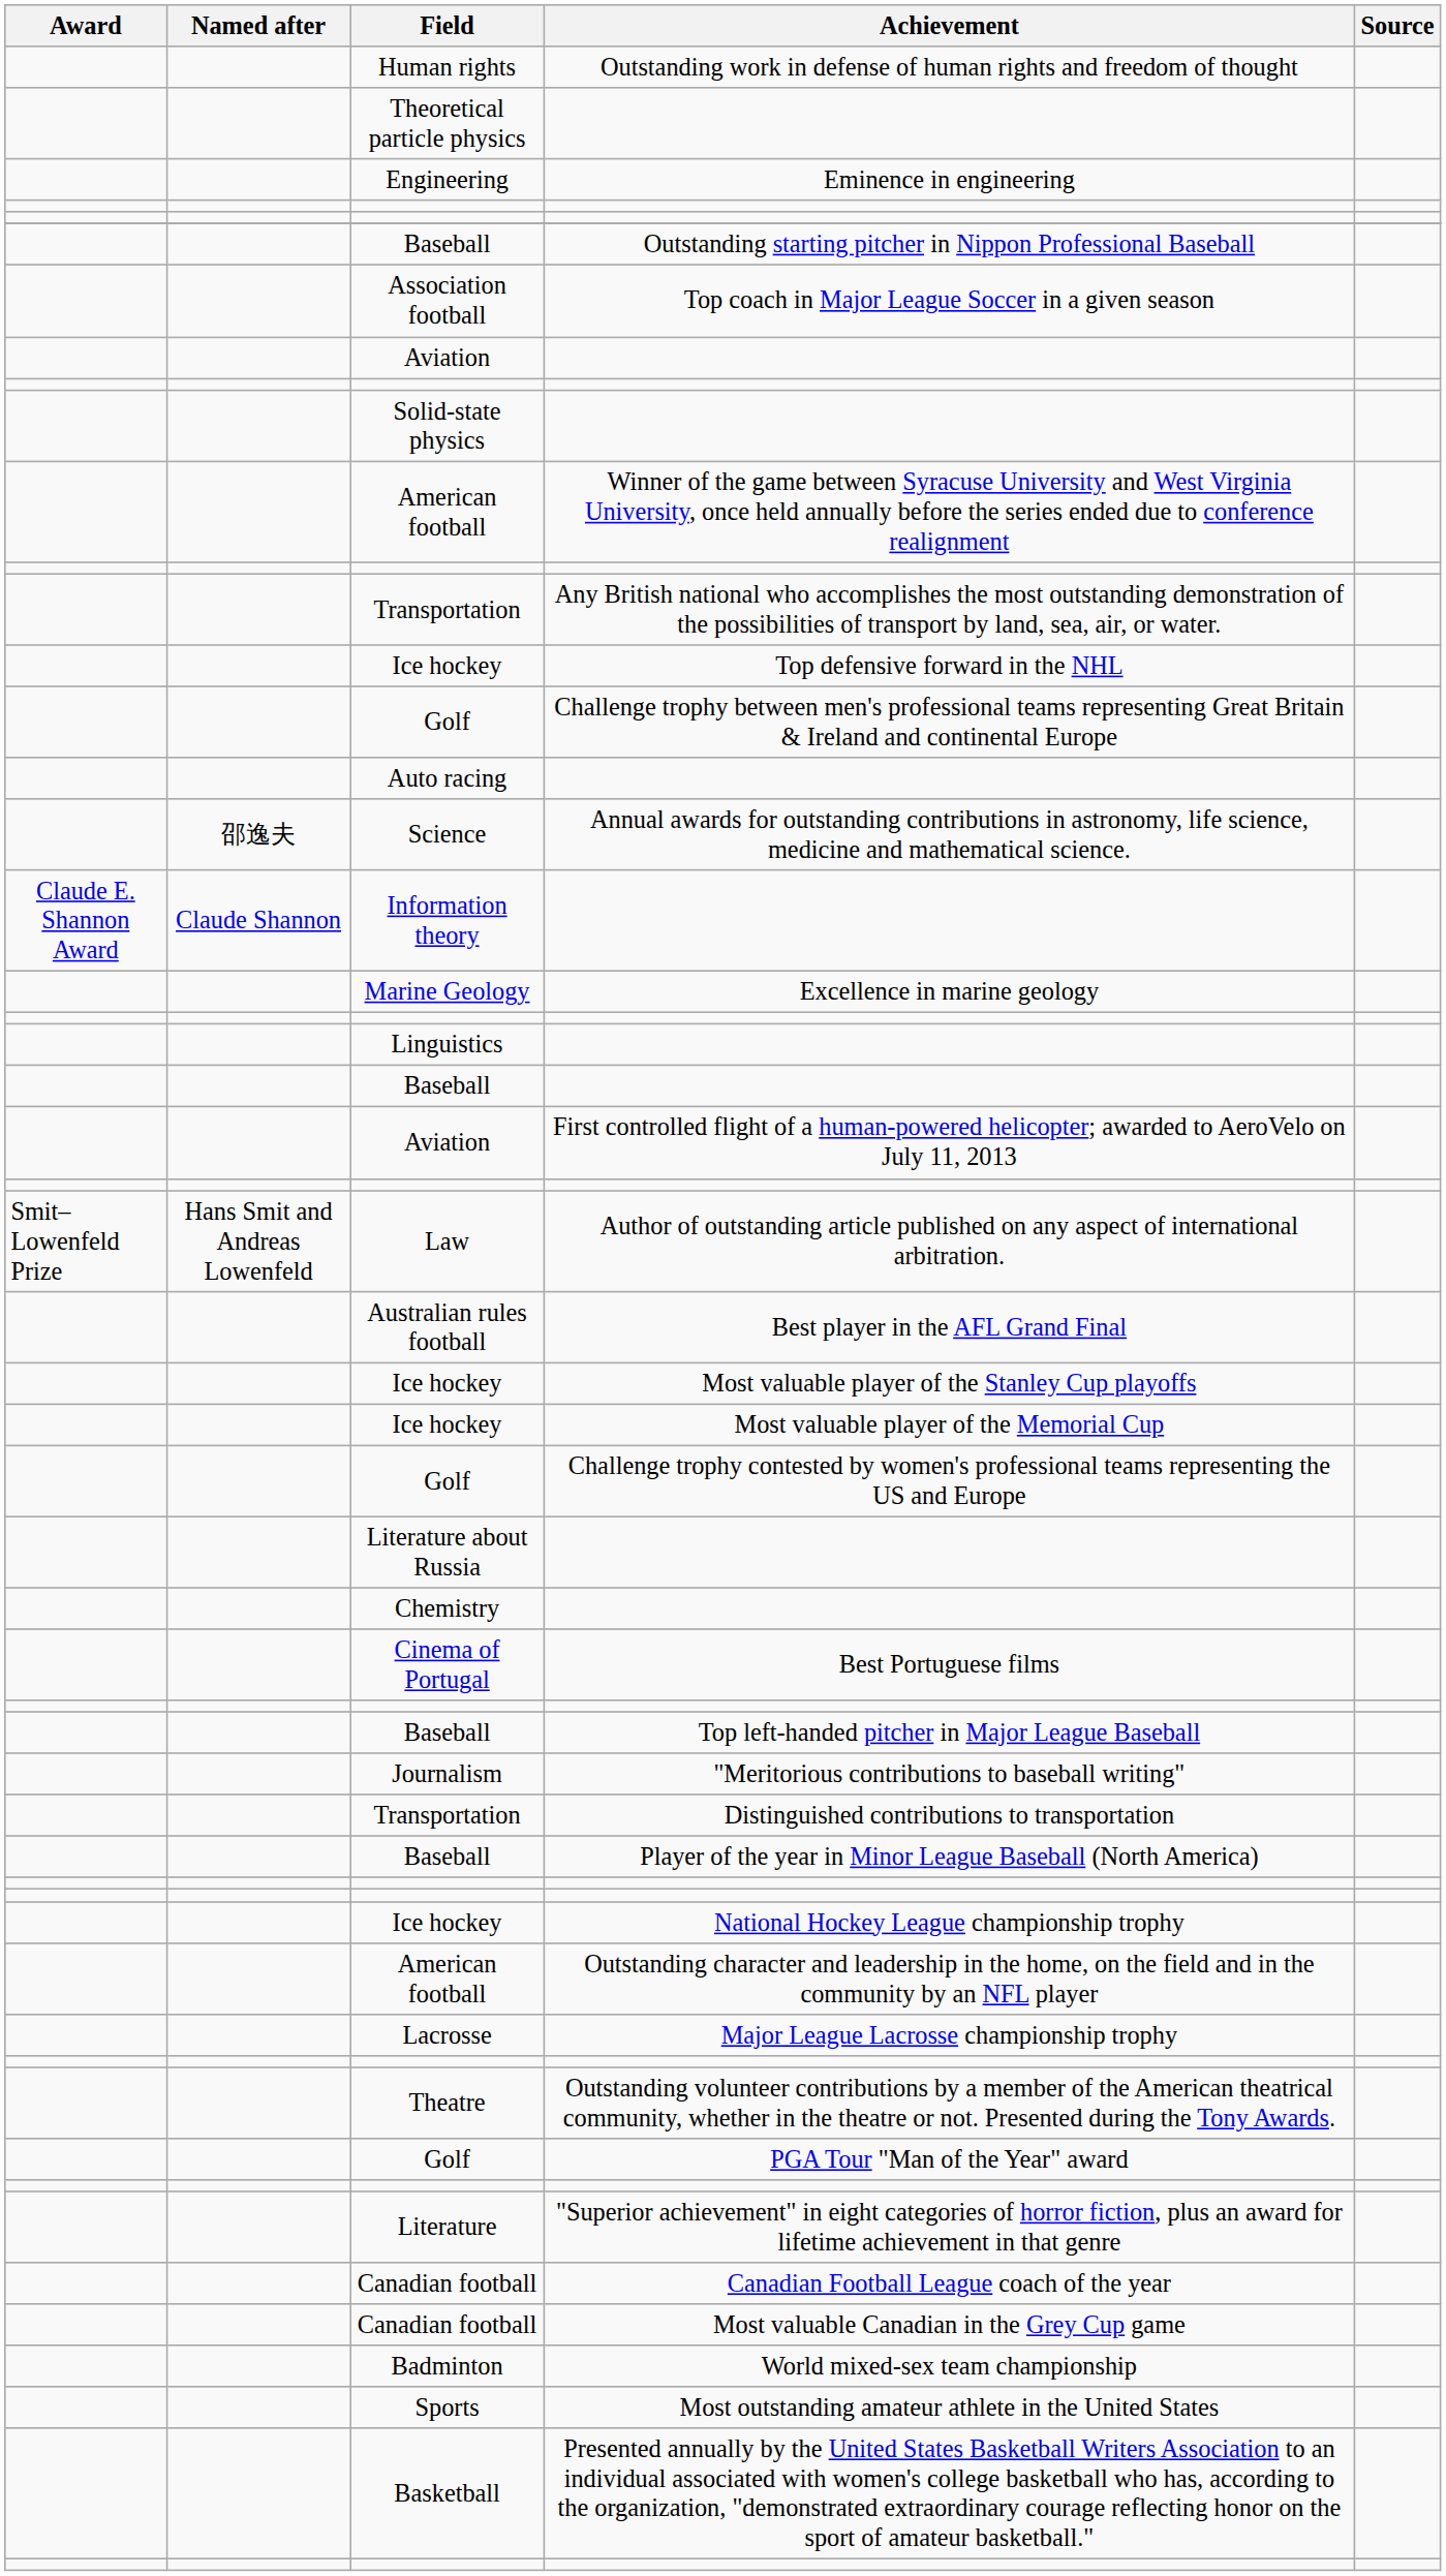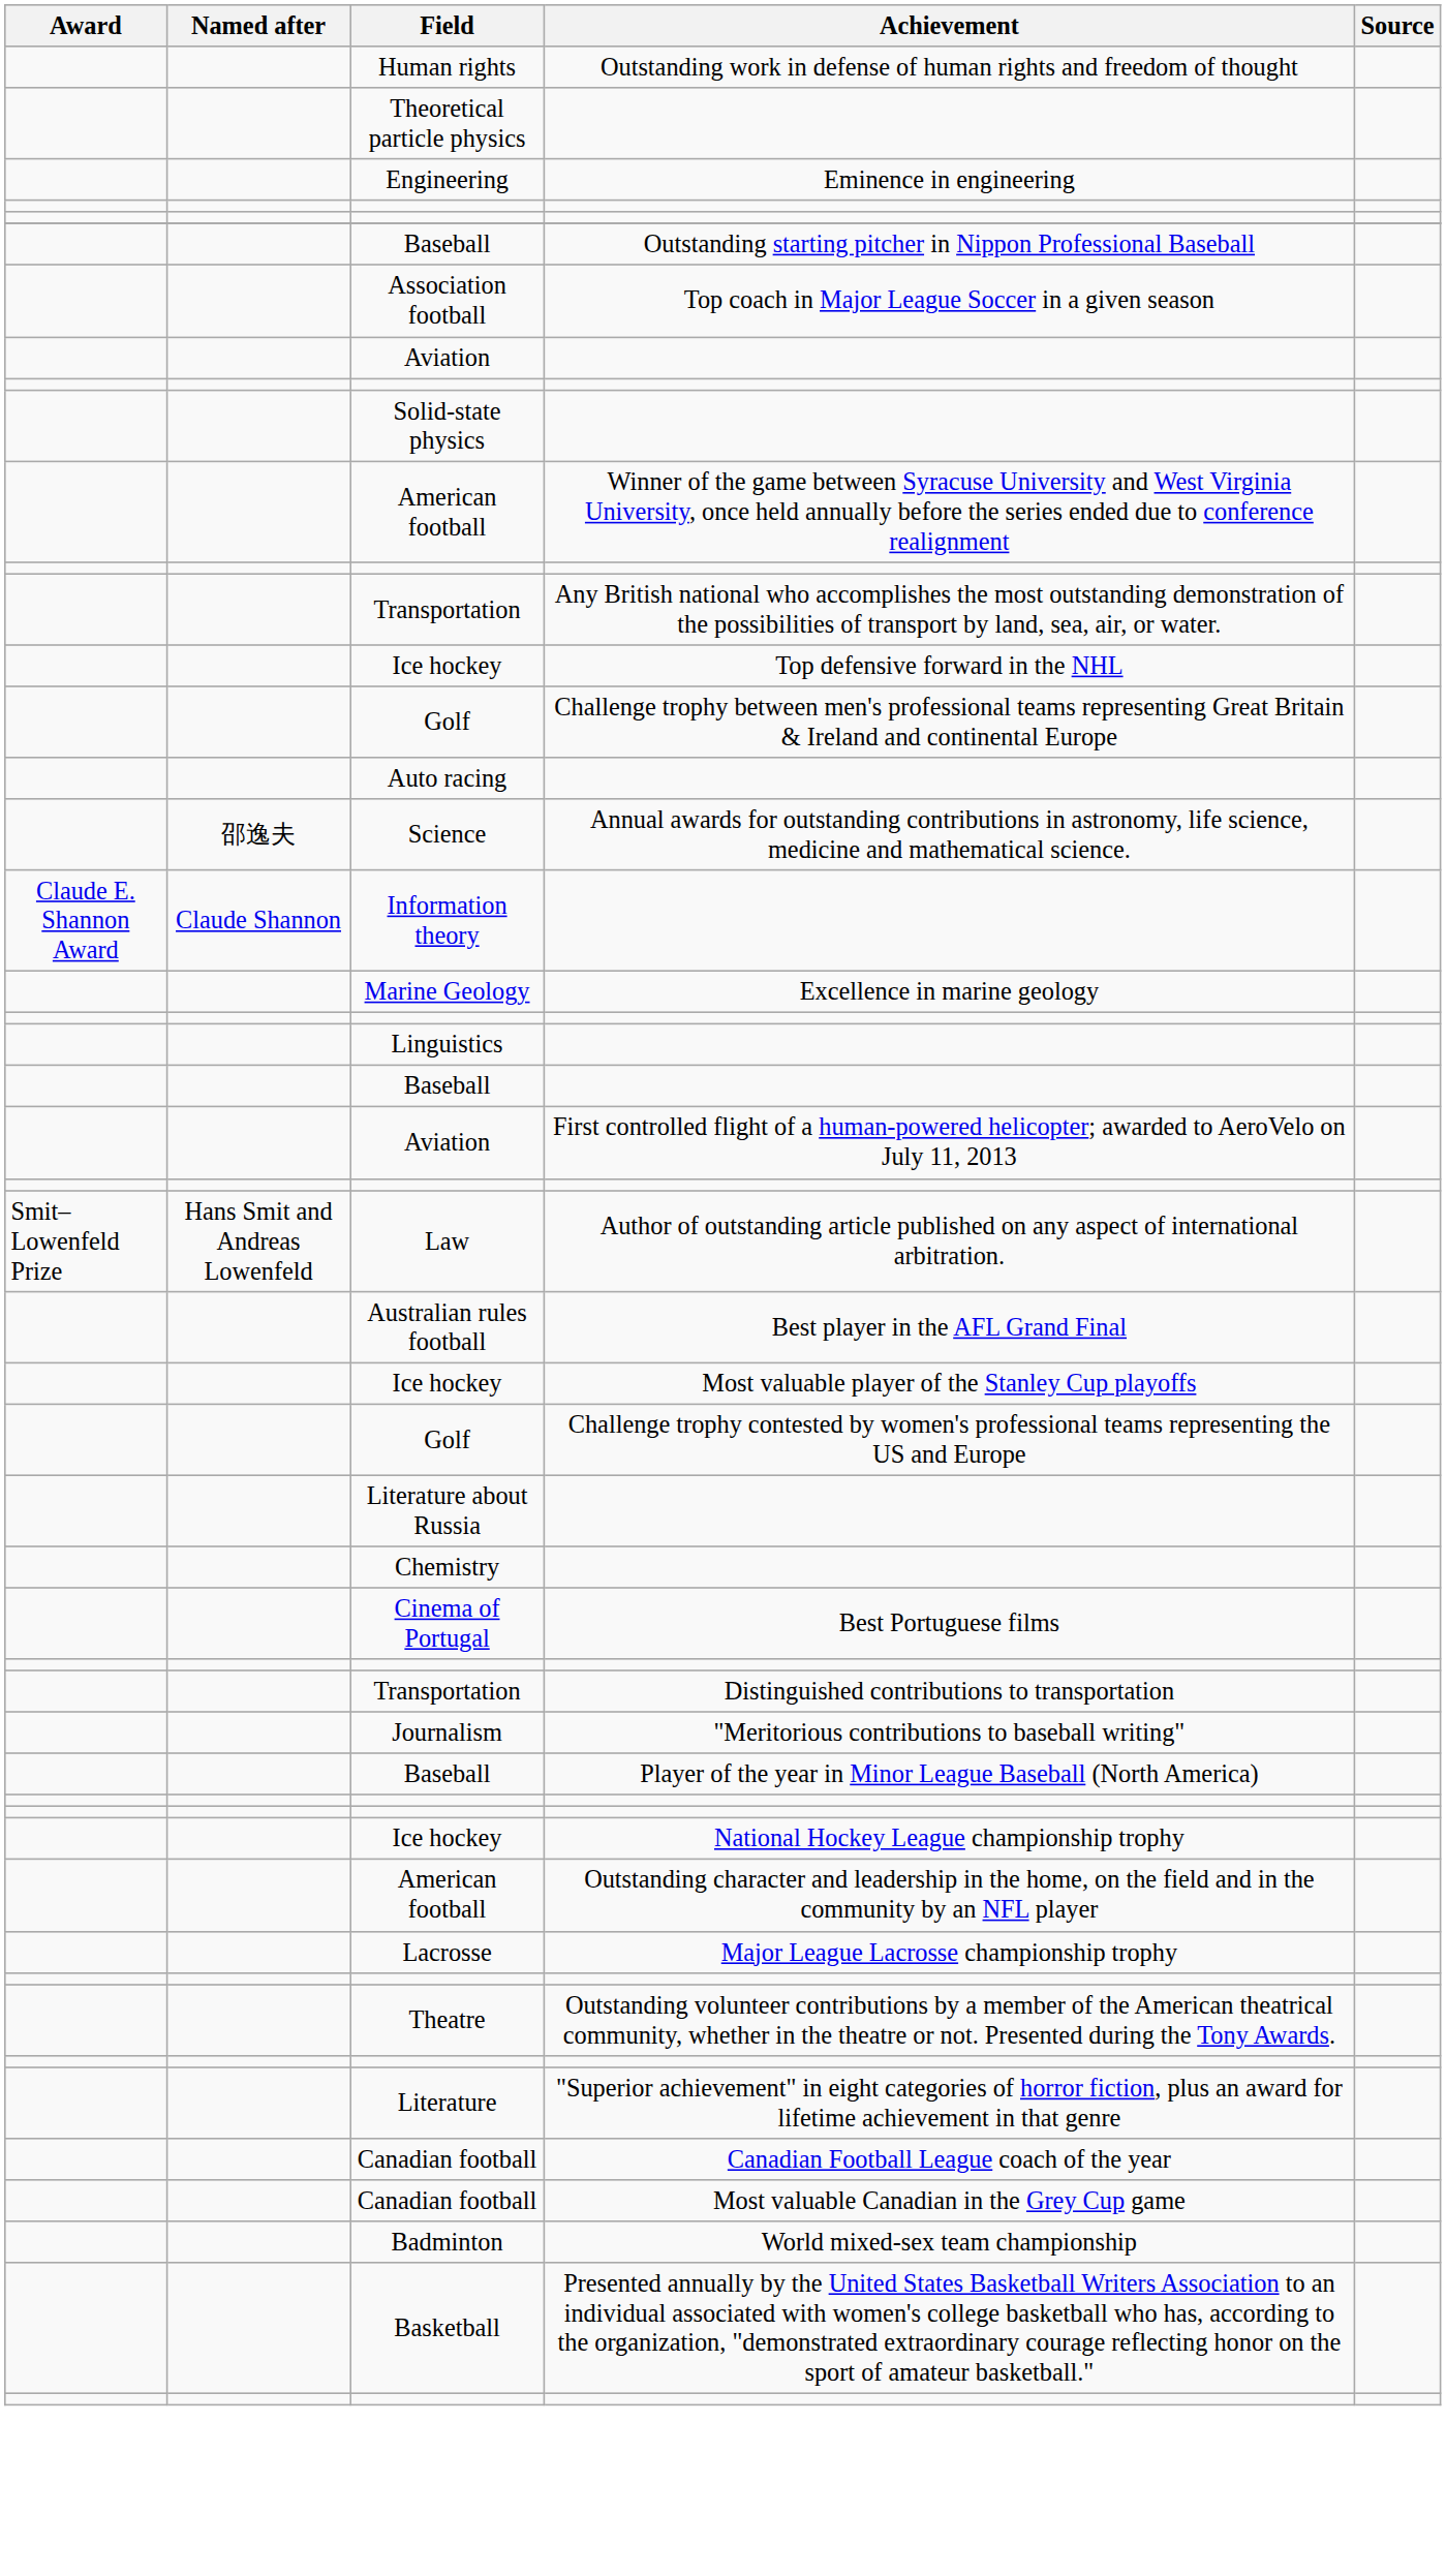 <table class="wikitable sortable" style="text-align:center; font-size:95%">
 <tr>
 <th>Award</th>
 <th>Named after</th>
 <th>Field</th>
 <th>Achievement</th>
 <th>Source</th>
 </tr>
 <tr>
 <td align="left"></td>
 <td></td>
 <td>Human rights</td>
 <td>Outstanding work in defense of human rights and freedom of thought</td>
 <td></td>
 </tr>
 <tr>
 <td align="left"></td>
 <td></td>
 <td>Theoretical particle physics</td>
 <td></td>
 <td></td>
 </tr>
 <tr>
 <td align="left"></td>
 <td></td>
 <td>Engineering</td>
 <td>Eminence in engineering</td>
 <td></td>
 </tr>
 <tr>
 <td align="left"></td>
 <td></td>
 <td></td>
 <td></td>
 <td></td>
 </tr>
 <tr>
 <td align="left"></td>
 <td></td>
 <td></td>
 <td></td>
 <td></td>
 </tr>
 <tr>
 </tr>
 <tr>
 <td align="left"></td>
 <td></td>
 <td>Baseball</td>
 <td>Outstanding <a href='#'>starting pitcher</a> in <a href='#'>Nippon Professional Baseball</a></td>
 <td></td>
 </tr>
 <tr>
 <td align="left"></td>
 <td></td>
 <td>Association football</td>
 <td>Top coach in <a href='#'>Major League Soccer</a> in a given season</td>
 <td></td>
 </tr>
 <tr>
 <td align="left"></td>
 <td></td>
 <td>Aviation</td>
 <td></td>
 <td></td>
 </tr>
 <tr>
 <td align="left"></td>
 <td></td>
 <td></td>
 <td></td>
 <td></td>
 </tr>
 <tr>
 <td align="left"></td>
 <td></td>
 <td>Solid-state physics</td>
 <td></td>
 <td></td>
 </tr>
 <tr>
 <td align="left"></td>
 <td></td>
 <td>American football</td>
 <td>Winner of the game between <a href='#'>Syracuse University</a> and <a href='#'>West Virginia University</a>, once held annually before the series ended due to <a href='#'>conference realignment</a></td>
 <td></td>
 </tr>
 <tr>
 <td align="left"></td>
 <td></td>
 <td></td>
 <td></td>
 <td></td>
 </tr>
 <tr>
 <td align="left"></td>
 <td></td>
 <td>Transportation</td>
 <td>Any British national who accomplishes the most outstanding demonstration of the possibilities of transport by land, sea, air, or water.</td>
 <td></td>
 </tr>
 <tr>
 <td align="left"></td>
 <td></td>
 <td>Ice hockey</td>
 <td>Top defensive forward in the <a href='#'>NHL</a></td>
 <td></td>
 </tr>
 <tr>
 <td align="left"></td>
 <td></td>
 <td>Golf</td>
 <td>Challenge trophy between men's professional teams representing Great Britain & Ireland and continental Europe</td>
 <td></td>
 </tr>
 <tr>
 <td align="left"></td>
 <td></td>
 <td>Auto racing</td>
 <td></td>
 <td></td>
 </tr>
 <tr>
 <td align="left"></td>
 <td>邵逸夫<br></td>
 <td>Science</td>
 <td>Annual awards for outstanding contributions in astronomy, life science, medicine and mathematical science.</td>
 <td></td>
 </tr>
 <tr>
 <td><a href='#'>Claude E. Shannon Award</a></td>
 <td><a href='#'>Claude Shannon</a></td>
 <td><a href='#'>Information theory</a></td>
 <td></td>
 <td></td>
 </tr>
 <tr>
 <td align="left"></td>
 <td></td>
 <td><a href='#'>Marine Geology</a></td>
 <td>Excellence in marine geology</td>
 <td></td>
 </tr>
 <tr>
 <td align="left"></td>
 <td></td>
 <td></td>
 <td></td>
 <td></td>
 </tr>
 <tr>
 <td align="left"></td>
 <td></td>
 <td>Linguistics</td>
 <td></td>
 <td></td>
 </tr>
 <tr>
 <td align="left"></td>
 <td></td>
 <td>Baseball</td>
 <td></td>
 <td></td>
 </tr>
 <tr>
 <td align="left"></td>
 <td></td>
 <td>Aviation</td>
 <td>First controlled flight of a <a href='#'>human-powered helicopter</a>; awarded to AeroVelo on July 11, 2013</td>
 <td></td>
 </tr>
 <tr>
 <td align="left"></td>
 <td></td>
 <td></td>
 <td></td>
 <td></td>
 </tr>
 <tr>
 <td align="left">Smit–Lowenfeld Prize</td>
 <td>Hans Smit and Andreas Lowenfeld</td>
 <td>Law</td>
 <td>Author of outstanding article published on any aspect of international arbitration.</td>
 <td></td>
 </tr>
 <tr>
 <td align="left"></td>
 <td></td>
 <td>Australian rules football</td>
 <td>Best player in the <a href='#'>AFL Grand Final</a></td>
 <td></td>
 </tr>
 <tr>
 <td align="left"></td>
 <td></td>
 <td>Ice hockey</td>
 <td>Most valuable player of the <a href='#'>Stanley Cup playoffs</a></td>
 <td></td>
 </tr>
 <tr>
 <td align="left"></td>
 <td></td>
-<td>Ice hockey</td>
-<td>Most valuable player of the <a href='#'>Memorial Cup</a></td>
-<td></td>
-</tr>
-<tr>
-<td align="left"></td>
-<td></td>
 <td>Golf</td>
 <td>Challenge trophy contested by women's professional teams representing the US and Europe</td>
 <td></td>
 </tr>
 <tr>
 <td align="left"></td>
 <td></td>
 <td>Literature about Russia</td>
 <td></td>
 <td></td>
 </tr>
 <tr>
 <td align="left"></td>
 <td></td>
 <td>Chemistry</td>
 <td></td>
 <td></td>
 </tr>
 <tr>
 <td align="left"></td>
 <td></td>
 <td><a href='#'>Cinema of Portugal</a></td>
 <td>Best Portuguese films</td>
 <td></td>
 </tr>
 <tr>
 <td align="left"></td>
 <td></td>
 <td></td>
 <td></td>
 <td></td>
 </tr>
 <tr>
-<td align="left"></td>
+<td align = "left"></td>
 <td></td>
-<td>Baseball</td>
-<td>Top left-handed <a href='#'>pitcher</a> in <a href='#'>Major League Baseball</a></td>
+<td>Transportation</td>
+<td>Distinguished contributions to transportation</td>
 <td></td>
 </tr>
 <tr>
 <td align="left"></td>
 <td></td>
 <td>Journalism</td>
 <td>"Meritorious contributions to baseball writing"</td>
-<td></td>
-</tr>
-<tr>
-<td align = "left"></td>
-<td></td>
-<td>Transportation</td>
-<td>Distinguished contributions to transportation</td>
 <td></td>
 </tr>
 <tr>
 <td align="left"></td>
 <td></td>
 <td>Baseball</td>
 <td>Player of the year in <a href='#'>Minor League Baseball</a> (North America)</td>
 <td></td>
 </tr>
 <tr>
 <td align="left"></td>
 <td></td>
 <td></td>
 <td></td>
 <td></td>
 </tr>
 <tr>
 <td align="left"></td>
 <td></td>
 <td></td>
 <td></td>
 <td></td>
 </tr>
 <tr>
 <td align="left"></td>
 <td></td>
 <td>Ice hockey</td>
 <td><a href='#'>National Hockey League</a> championship trophy</td>
 <td></td>
 </tr>
 <tr>
 <td align=left></td>
 <td></td>
 <td>American football</td>
 <td>Outstanding character and leadership in the home, on the field and in the community by an <a href='#'>NFL</a> player</td>
 <td></td>
 </tr>
 <tr>
 <td align="left"></td>
 <td></td>
 <td>Lacrosse</td>
 <td><a href='#'>Major League Lacrosse</a> championship trophy</td>
 <td></td>
 </tr>
 <tr>
 <td align="left"></td>
 <td></td>
 <td></td>
 <td></td>
 <td></td>
 </tr>
 <tr>
 <td align=left></td>
 <td></td>
 <td>Theatre</td>
 <td>Outstanding volunteer contributions by a member of the American theatrical community, whether in the theatre or not. Presented during the  <a href='#'>Tony Awards</a>.</td>
 <td></td>
 </tr>
 <tr>
 <td align="left"></td>
 <td></td>
-<td>Golf</td>
-<td><a href='#'>PGA Tour</a> "Man of the Year" award</td>
-<td></td>
-</tr>
-<tr>
-<td align="left"></td>
-<td></td>
 <td></td>
 <td></td>
 <td></td>
 </tr>
 <tr>
 <td align="left"></td>
 <td></td>
 <td>Literature</td>
 <td>"Superior achievement" in eight categories of <a href='#'>horror fiction</a>, plus an award for lifetime achievement in that genre</td>
 <td></td>
 </tr>
 <tr>
 <td align="left"></td>
 <td></td>
 <td>Canadian football</td>
 <td><a href='#'>Canadian Football League</a> coach of the year</td>
 <td></td>
 </tr>
 <tr>
 <td align="left"></td>
 <td></td>
 <td>Canadian football</td>
 <td>Most valuable Canadian in the <a href='#'>Grey Cup</a> game</td>
 <td></td>
 </tr>
 <tr>
 <td align="left"></td>
 <td></td>
 <td>Badminton</td>
 <td>World mixed-sex team championship</td>
 <td></td>
 </tr>
 <tr>
 <td align="left"></td>
 <td></td>
-<td>Sports</td>
-<td>Most outstanding amateur athlete in the United States</td>
-<td></td>
-</tr>
-<tr>
-<td align="left"></td>
-<td></td>
 <td>Basketball</td>
 <td>Presented annually by the <a href='#'>United States Basketball Writers Association</a> to an individual associated with women's college basketball who has, according to the organization, "demonstrated extraordinary courage reflecting honor on the sport of amateur basketball."</td>
 <td></td>
 </tr>
 <tr>
 <td align="left"></td>
 <td></td>
 <td></td>
 <td></td>
 <td></td>
 </tr>
 </table>
